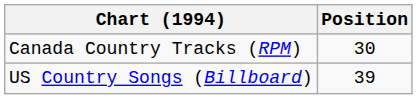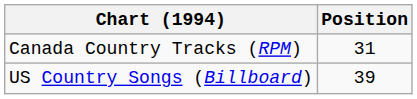 <table class="wikitable sortable">
 <tr>
 <th scope="col">Chart (1994)</th>
 <th scope="col">Position</th>
 </tr>
 <tr>
 <td>Canada Country Tracks (<em><a href='#'>RPM</a></em>)</td>
-<td align="center">30</td>
+<td align="center">31</td>
 </tr>
 <tr>
 <td>US <a href='#'>Country Songs</a> (<em><a href='#'>Billboard</a></em>)</td>
 <td align="center">39</td>
 </tr>
 </table>
